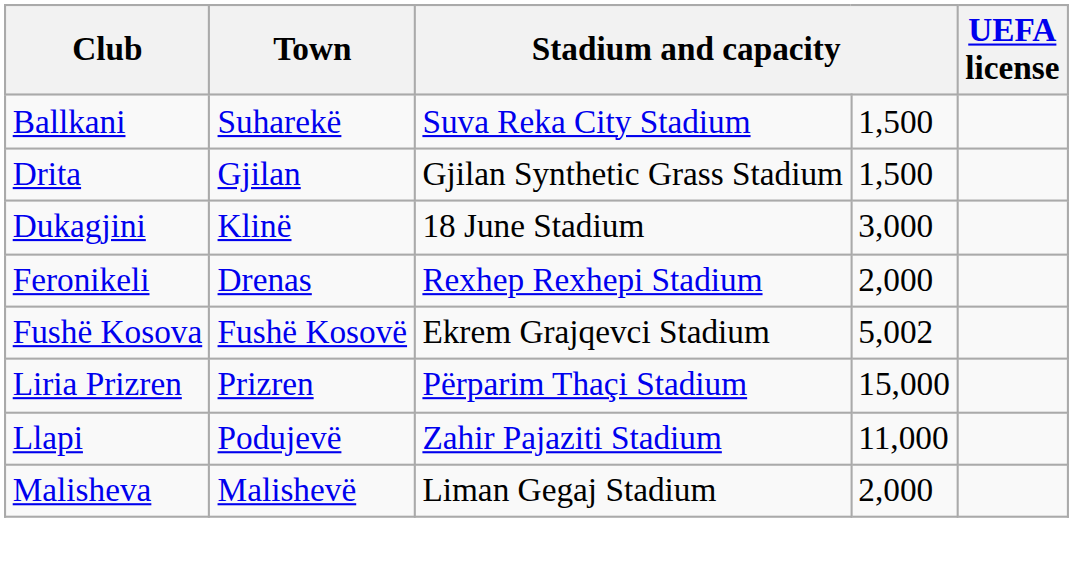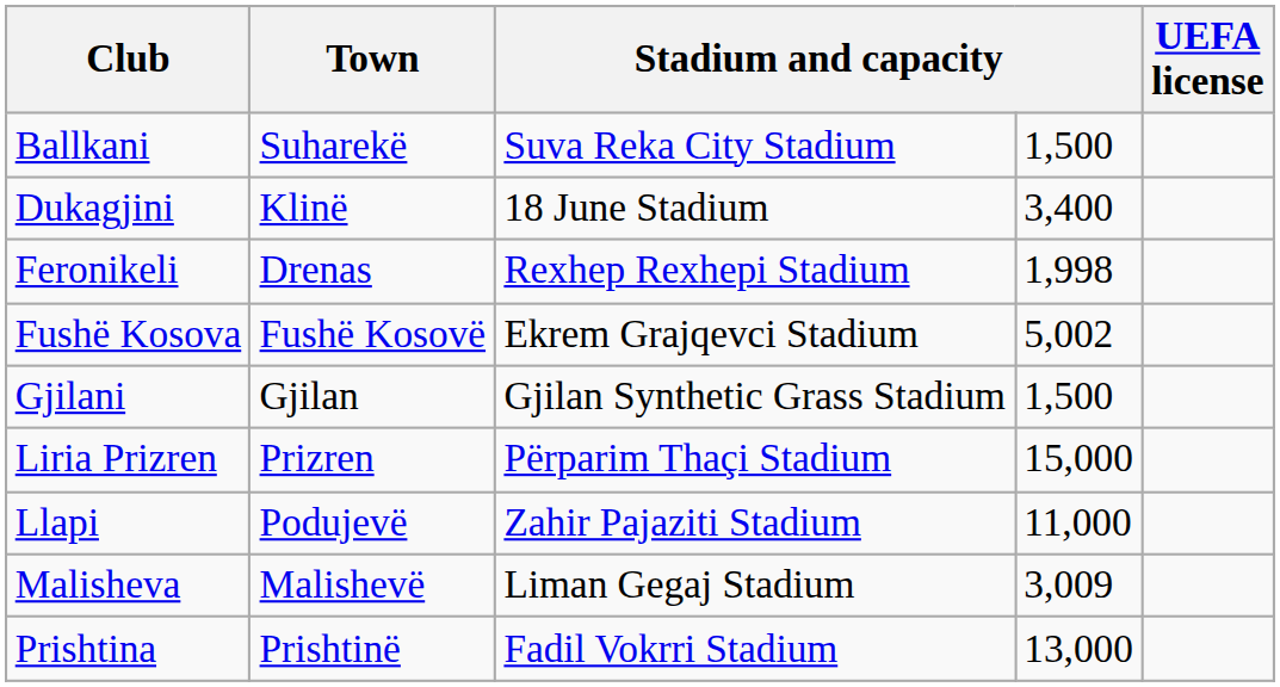 <table class="wikitable">
 <tr>
 <th>Club</th>
 <th>Town</th>
 <th colspan="2">Stadium and capacity</th>
 <th><a href='#'>UEFA</a><br>license</th>
 </tr>
 <tr>
 <td><a href='#'>Ballkani</a></td>
 <td><a href='#'>Suharekë</a></td>
 <td><a href='#'>Suva Reka City Stadium</a></td>
 <td>1,500</td>
 <td align="center"></td>
 </tr>
 <tr>
-<td><a href='#'>Drita</a></td>
-<td><a href='#'>Gjilan</a></td>
-<td>Gjilan Synthetic Grass Stadium</td>
-<td>1,500</td>
-<td align="center"></td>
-</tr>
-<tr>
 <td><a href='#'>Dukagjini</a></td>
 <td><a href='#'>Klinë</a></td>
 <td>18 June Stadium</td>
-<td>3,000</td>
+<td>3,400</td>
 <td align="center"></td>
 </tr>
 <tr>
 <td><a href='#'>Feronikeli</a></td>
 <td><a href='#'>Drenas</a></td>
 <td><a href='#'>Rexhep Rexhepi Stadium</a></td>
-<td>2,000</td>
+<td>1,998</td>
 <td align="center"></td>
 </tr>
 <tr>
 <td><a href='#'>Fushë Kosova</a></td>
 <td><a href='#'>Fushë Kosovë</a></td>
 <td>Ekrem Grajqevci Stadium</td>
 <td>5,002</td>
+<td align="center"></td>
+</tr>
+<tr>
+<td><a href='#'>Gjilani</a></td>
+<td>Gjilan</td>
+<td>Gjilan Synthetic Grass Stadium</td>
+<td>1,500</td>
 <td align="center"></td>
 </tr>
 <tr>
 <td><a href='#'>Liria Prizren</a></td>
 <td><a href='#'>Prizren</a></td>
 <td><a href='#'>Përparim Thaçi Stadium</a></td>
 <td>15,000</td>
 <td align="center"></td>
 </tr>
 <tr>
 <td><a href='#'>Llapi</a></td>
 <td><a href='#'>Podujevë</a></td>
 <td><a href='#'>Zahir Pajaziti Stadium</a></td>
 <td>11,000</td>
 <td align="center"></td>
 </tr>
 <tr>
 <td><a href='#'>Malisheva</a></td>
 <td><a href='#'>Malishevë</a></td>
 <td>Liman Gegaj Stadium</td>
-<td>2,000</td>
+<td>3,009</td>
+<td align="center"></td>
+</tr>
+<tr>
+<td><a href='#'>Prishtina</a></td>
+<td><a href='#'>Prishtinë</a></td>
+<td><a href='#'>Fadil Vokrri Stadium</a></td>
+<td>13,000</td>
 <td align="center"></td>
 </tr>
 </table>
